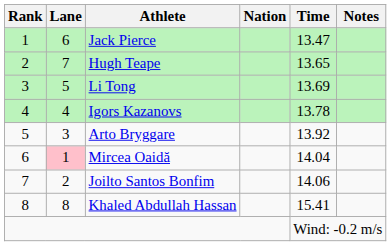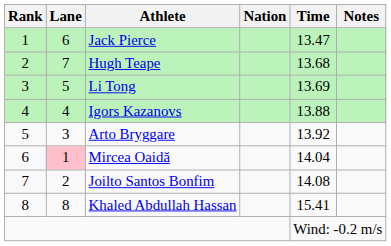 <table class="wikitable sortable" style="text-align:center">
 <tr>
 <th>Rank</th>
 <th>Lane</th>
 <th>Athlete</th>
 <th>Nation</th>
 <th>Time</th>
 <th>Notes</th>
 </tr>
 <tr style="background:#bbf3bb;">
 <td>1</td>
 <td>6</td>
 <td align=left><a href='#'>Jack Pierce</a></td>
 <td align=left></td>
 <td>13.47</td>
 <td></td>
 </tr>
 <tr style="background:#bbf3bb;">
 <td>2</td>
 <td>7</td>
 <td align=left><a href='#'>Hugh Teape</a></td>
 <td align=left></td>
-<td>13.65</td>
+<td>13.68</td>
 <td></td>
 </tr>
 <tr style="background:#bbf3bb;">
 <td>3</td>
 <td>5</td>
 <td align=left><a href='#'>Li Tong</a></td>
 <td align=left></td>
 <td>13.69</td>
 <td></td>
 </tr>
 <tr style="background:#bbf3bb;">
 <td>4</td>
 <td>4</td>
 <td align=left><a href='#'>Igors Kazanovs</a></td>
 <td align=left></td>
-<td>13.78</td>
+<td>13.88</td>
 <td></td>
 </tr>
 <tr>
 <td>5</td>
 <td>3</td>
 <td align=left><a href='#'>Arto Bryggare</a></td>
 <td align=left></td>
 <td>13.92</td>
 <td></td>
 </tr>
 <tr>
 <td>6</td>
 <td style="background: pink;">1</td>
 <td align=left><a href='#'>Mircea Oaidă</a></td>
 <td align=left></td>
 <td>14.04</td>
 <td></td>
 </tr>
 <tr>
 <td>7</td>
 <td>2</td>
 <td align=left><a href='#'>Joilto Santos Bonfim</a></td>
 <td align=left></td>
-<td>14.06</td>
+<td>14.08</td>
 <td></td>
 </tr>
 <tr>
 <td>8</td>
 <td>8</td>
 <td align=left><a href='#'>Khaled Abdullah Hassan</a></td>
 <td align=left></td>
 <td>15.41</td>
 <td></td>
 </tr>
 <tr class="sortbottom">
 <td colspan=4></td>
 <td colspan="2" style="text-align:left;">Wind: -0.2 m/s</td>
 </tr>
 </table>
